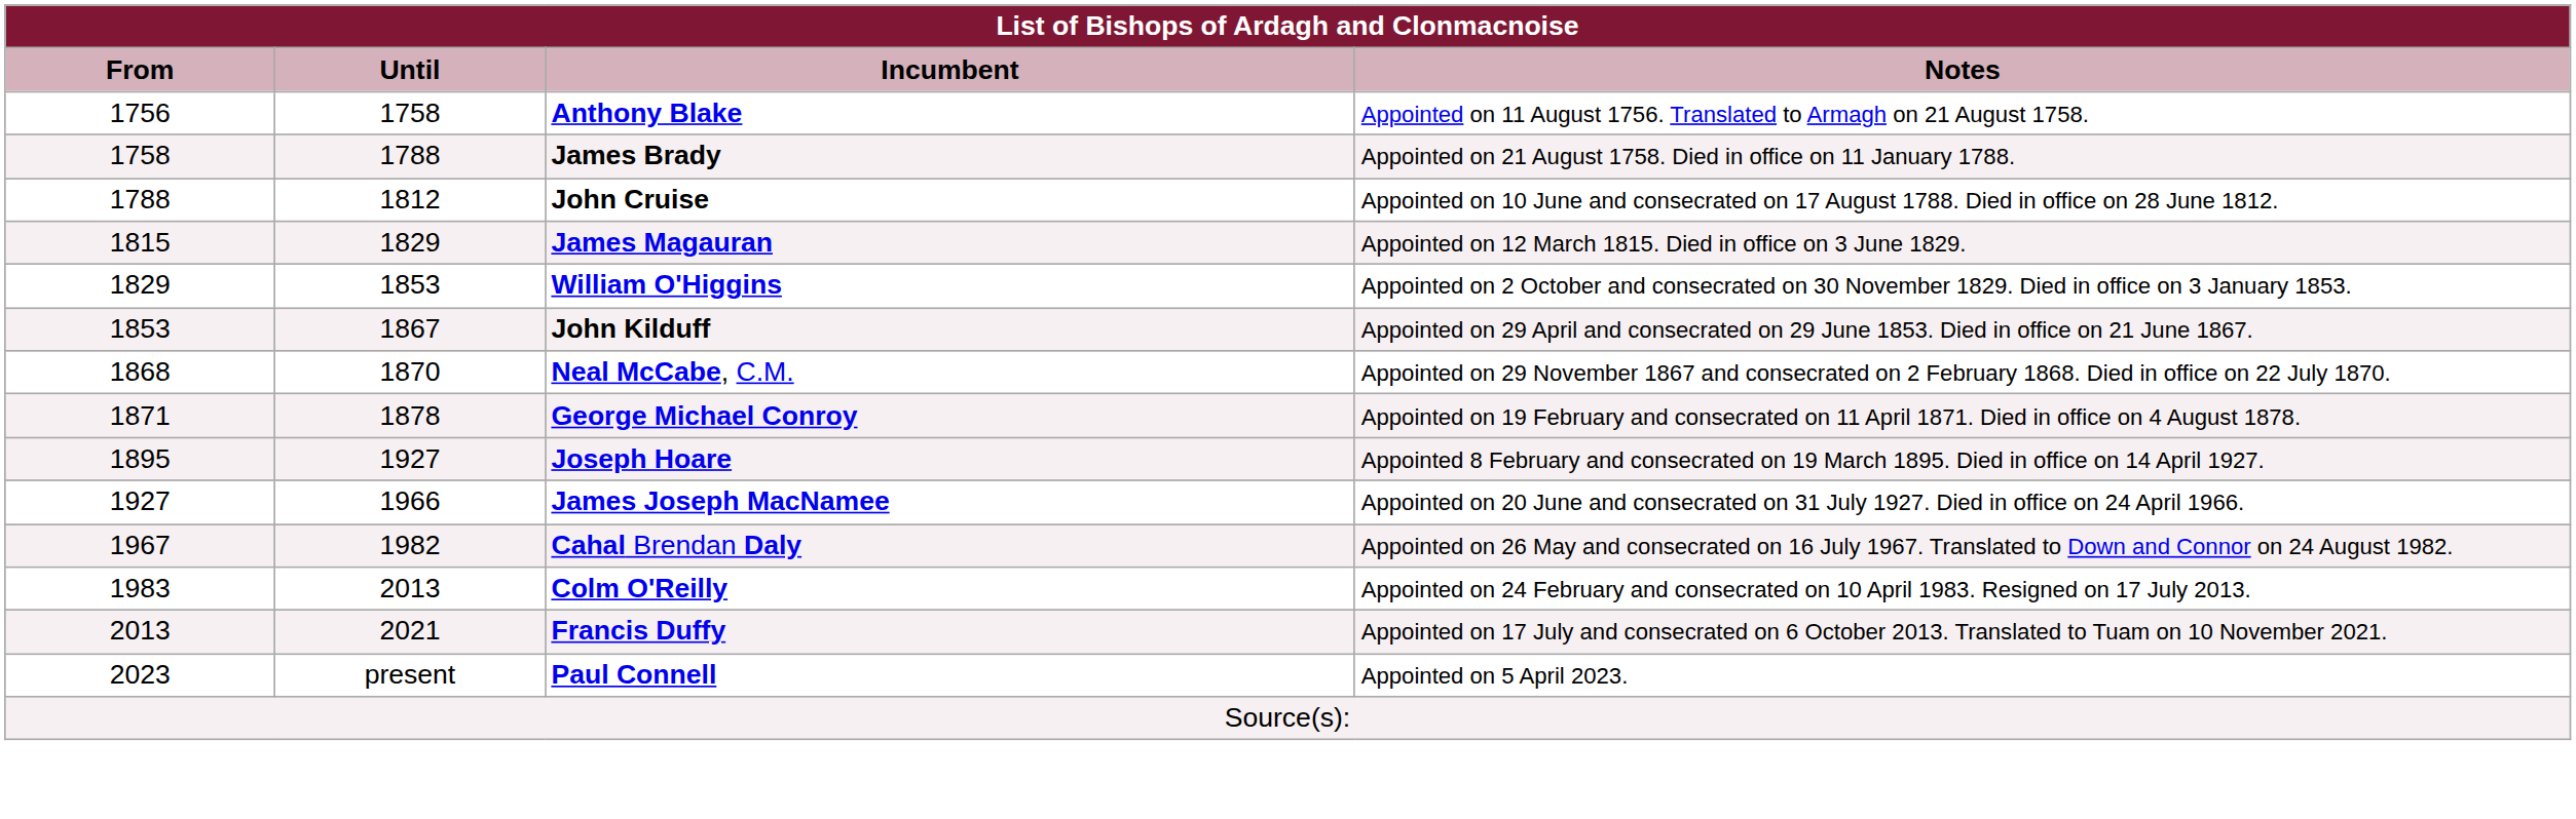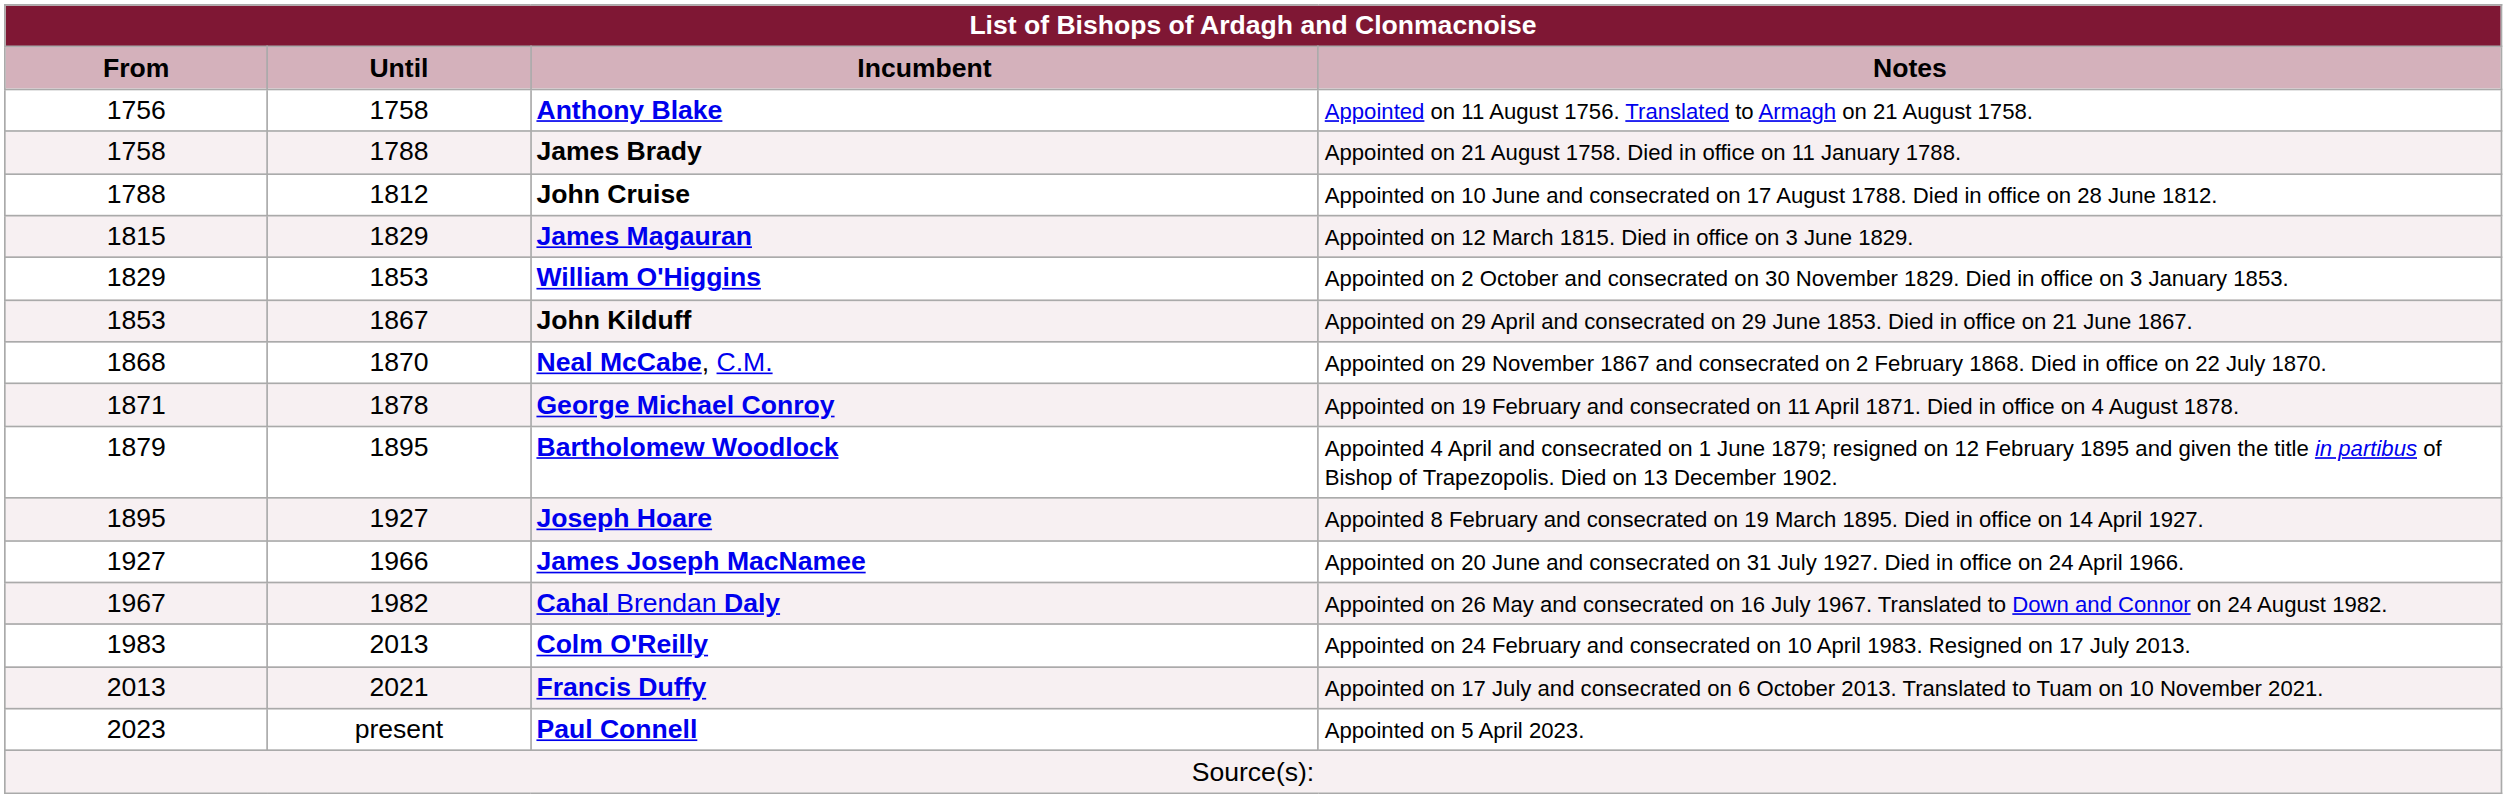 <table class="wikitable" style="width:95%;" border="1" cellpadding="2">
 <tr>
 <th colspan="4" style="background-color: #7F1734; color: white;">List of Bishops of Ardagh and Clonmacnoise</th>
 </tr>
 <tr valign=center>
 <th style="background-color:#D4B1BB" width="10%">From</th>
 <th style="background-color:#D4B1BB" width="10%">Until</th>
 <th style="background-color:#D4B1BB" width="30%">Incumbent</th>
 <th style="background-color:#D4B1BB" width="45%">Notes</th>
 </tr>
 <tr valign=top bgcolor="white">
 <td align=center>1756</td>
 <td align=center>1758</td>
 <td><strong><a href='#'>Anthony Blake</a></strong></td>
 <td><small><a href='#'>Appointed</a> on 11 August 1756. <a href='#'>Translated</a> to <a href='#'>Armagh</a> on 21 August 1758.</small></td>
 </tr>
 <tr valign=top bgcolor="#F7F0F2">
 <td align=center>1758</td>
 <td align=center>1788</td>
 <td><strong>James Brady</strong></td>
 <td><small>Appointed on 21 August 1758. Died in office on 11 January 1788.</small></td>
 </tr>
 <tr valign=top bgcolor="white">
 <td align=center>1788</td>
 <td align=center>1812</td>
 <td><strong>John Cruise</strong></td>
 <td><small>Appointed on 10 June and consecrated on 17 August 1788. Died in office on 28 June 1812.</small></td>
 </tr>
 <tr valign=top bgcolor="#F7F0F2">
 <td align=center>1815</td>
 <td align=center>1829</td>
 <td><strong><a href='#'>James Magauran</a></strong></td>
 <td><small>Appointed on 12 March 1815. Died in office on 3 June 1829.</small></td>
 </tr>
 <tr valign=top bgcolor="white">
 <td align=center>1829</td>
 <td align=center>1853</td>
 <td><strong><a href='#'>William O'Higgins</a></strong></td>
 <td><small>Appointed on 2 October and consecrated on 30 November 1829. Died in office on 3 January 1853.</small></td>
 </tr>
 <tr valign=top bgcolor="#F7F0F2">
 <td align=center>1853</td>
 <td align=center>1867</td>
 <td><strong>John Kilduff</strong></td>
 <td><small>Appointed on 29 April and consecrated on 29 June 1853. Died in office on 21 June 1867.</small></td>
 </tr>
 <tr valign=top bgcolor="white">
 <td align=center>1868</td>
 <td align=center>1870</td>
 <td><strong><a href='#'>Neal McCabe</a></strong>, <a href='#'>C.M.</a></td>
 <td><small>Appointed on 29 November 1867 and consecrated on 2 February 1868. Died in office on 22 July 1870.</small></td>
 </tr>
 <tr valign=top bgcolor="#F7F0F2">
 <td align=center>1871</td>
 <td align=center>1878</td>
 <td><strong><a href='#'>George Michael Conroy</a></strong></td>
 <td><small>Appointed on 19 February and consecrated on 11 April 1871. Died in office on 4 August 1878.</small></td>
 </tr>
+<tr valign=top bgcolor="white">
+<td align=center>1879</td>
+<td align=center>1895</td>
+<td><strong><a href='#'>Bartholomew Woodlock</a></strong></td>
+<td><small>Appointed 4 April and consecrated on 1 June 1879; resigned on 12 February 1895 and given the title <em><a href='#'>in partibus</a></em> of Bishop of Trapezopolis. Died on 13 December 1902.</small></td>
+</tr>
 <tr valign=top bgcolor="#F7F0F2">
 <td align=center>1895</td>
 <td align=center>1927</td>
 <td><strong><a href='#'>Joseph Hoare</a></strong></td>
 <td><small>Appointed 8 February and consecrated on 19 March 1895. Died in office on 14 April 1927.</small></td>
 </tr>
 <tr valign=top bgcolor="white">
 <td align=center>1927</td>
 <td align=center>1966</td>
 <td><strong><a href='#'>James Joseph MacNamee</a></strong></td>
 <td><small>Appointed on 20 June and consecrated on 31 July 1927. Died in office on 24 April 1966.</small></td>
 </tr>
 <tr valign=top bgcolor="#F7F0F2">
 <td align=center>1967</td>
 <td align=center>1982</td>
 <td><a href='#'><strong>Cahal</strong> Brendan <strong>Daly</strong></a></td>
 <td><small>Appointed on 26 May and consecrated on 16 July 1967. Translated to <a href='#'>Down and Connor</a> on 24 August 1982.</small></td>
 </tr>
 <tr valign=top bgcolor="white">
 <td align=center>1983</td>
 <td align=center>2013</td>
 <td><strong><a href='#'>Colm O'Reilly</a></strong></td>
 <td><small>Appointed on 24 February and consecrated on 10 April 1983. Resigned on 17 July 2013.</small></td>
 </tr>
 <tr valign=top bgcolor="#F7F0F2">
 <td align=center>2013</td>
 <td align=center>2021</td>
 <td><strong><a href='#'>Francis Duffy</a></strong></td>
 <td><small>Appointed on 17 July  and consecrated on 6 October 2013. Translated to Tuam on 10 November 2021.</small></td>
 </tr>
 <tr valign=top bgcolor="white">
 <td align=center>2023</td>
 <td align=center>present</td>
 <td><strong><a href='#'>Paul Connell</a></strong></td>
 <td><small>Appointed on 5 April 2023.</small></td>
 </tr>
 <tr valign=top bgcolor="#F7F0F2">
 <td align=center colspan="4">Source(s):</td>
 </tr>
 </table>
